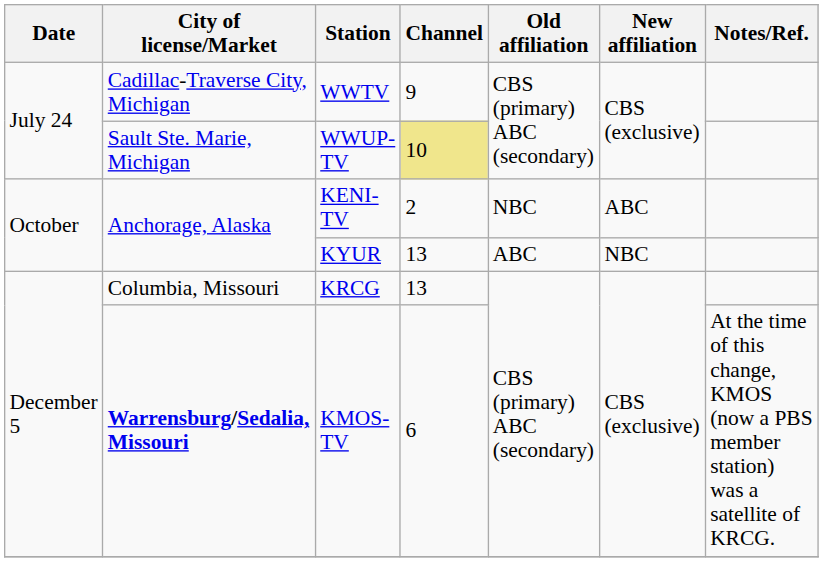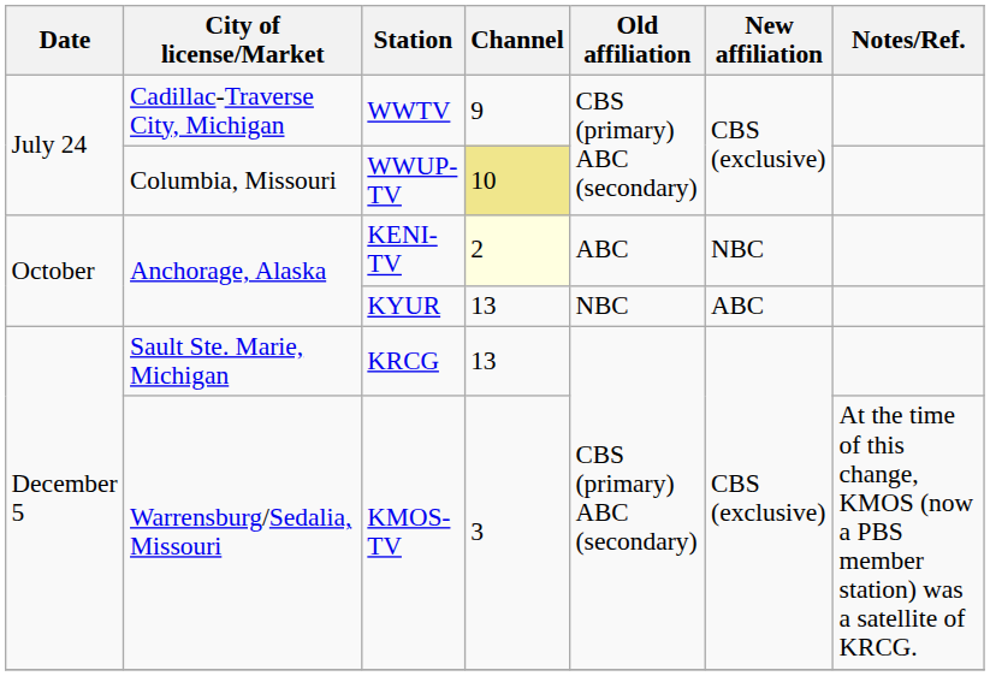 <table class="wikitable sortable">
 <tr>
 <th>Date</th>
 <th>City of license/Market</th>
 <th>Station</th>
 <th>Channel</th>
 <th>Old affiliation</th>
 <th>New affiliation</th>
 <th>Notes/Ref.</th>
 </tr>
 <tr>
 <td rowspan=2>July 24</td>
 <td><a href='#'>Cadillac</a>-<a href='#'>Traverse City, Michigan</a></td>
 <td><a href='#'>WWTV</a></td>
 <td>9</td>
 <td rowspan=2>CBS (primary) <br> ABC (secondary)</td>
 <td rowspan=2>CBS (exclusive)</td>
 <td></td>
 </tr>
 <tr>
-<td><a href='#'>Sault Ste. Marie, Michigan</a></td>
+<td>Columbia, Missouri</td>
 <td><a href='#'>WWUP-TV</a></td>
 <td style="background: khaki;">10</td>
 <td></td>
 </tr>
 <tr>
 <td rowspan=2>October</td>
 <td rowspan=2><a href='#'>Anchorage, Alaska</a></td>
 <td><a href='#'>KENI-TV</a></td>
-<td>2</td>
+<td style="background: lightyellow;">2</td>
+<td>ABC</td>
+<td>NBC</td>
+<td></td>
+</tr>
+<tr>
+<td><a href='#'>KYUR</a></td>
+<td>13</td>
 <td>NBC</td>
 <td>ABC</td>
 <td></td>
 </tr>
 <tr>
-<td><a href='#'>KYUR</a></td>
-<td>13</td>
-<td>ABC</td>
-<td>NBC</td>
-<td></td>
-</tr>
-<tr>
 <td rowspan=2>December 5</td>
-<td>Columbia, Missouri</td>
+<td><a href='#'>Sault Ste. Marie, Michigan</a></td>
 <td><a href='#'>KRCG</a></td>
 <td>13</td>
 <td rowspan=2>CBS (primary) <br> ABC (secondary)</td>
 <td rowspan=2>CBS (exclusive)</td>
 <td></td>
 </tr>
 <tr>
-<td><strong><a href='#'>Warrensburg</a>/<a href='#'>Sedalia, Missouri</a></strong></td>
+<td><a href='#'>Warrensburg</a>/<a href='#'>Sedalia, Missouri</a></td>
 <td><a href='#'>KMOS-TV</a></td>
-<td>6</td>
+<td>3</td>
 <td>At the time of this change, KMOS (now a PBS member station) was a satellite of KRCG.</td>
 </tr>
 <tr>
 </tr>
 </table>
